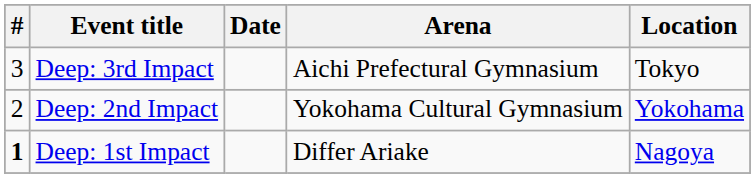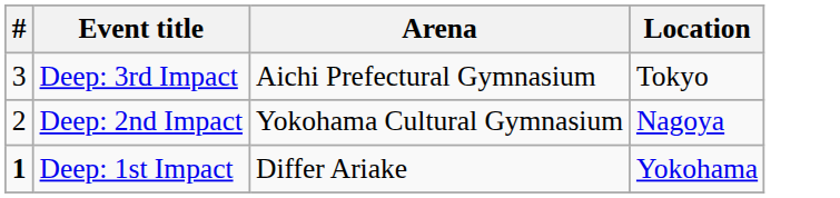 <table class="sortable wikitable succession-box" style="font-size:90%;">
 <tr>
 <th scope="col">#</th>
 <th scope="col">Event title</th>
-<th scope="col">Date</th>
 <th scope="col">Arena</th>
 <th scope="col">Location</th>
 </tr>
 <tr>
 <td align=center>3</td>
 <td><a href='#'>Deep: 3rd Impact</a></td>
-<td></td>
 <td>Aichi Prefectural Gymnasium</td>
 <td>Tokyo</td>
 </tr>
 <tr>
 <td align=center>2</td>
 <td><a href='#'>Deep: 2nd Impact</a></td>
-<td></td>
 <td>Yokohama Cultural Gymnasium</td>
-<td><a href='#'>Yokohama</a></td>
+<td><a href='#'>Nagoya</a></td>
 </tr>
 <tr>
 <td align=center><strong>1</strong></td>
 <td><a href='#'>Deep: 1st Impact</a></td>
-<td></td>
 <td>Differ Ariake</td>
-<td><a href='#'>Nagoya</a></td>
+<td><a href='#'>Yokohama</a></td>
 </tr>
 </table>
